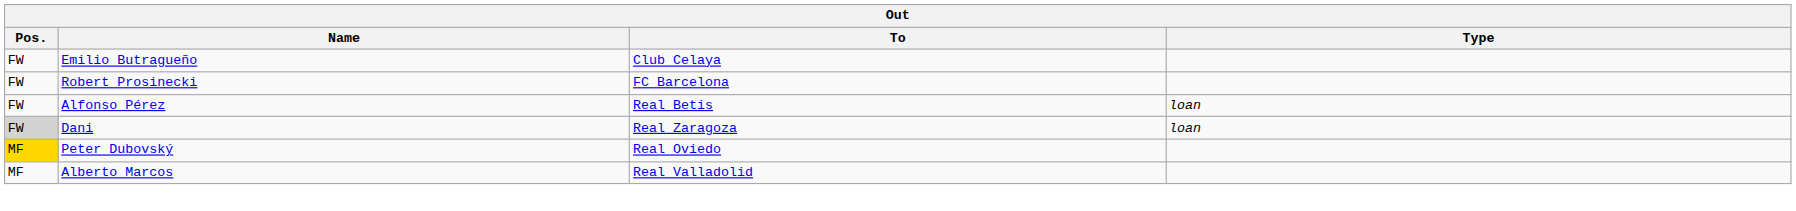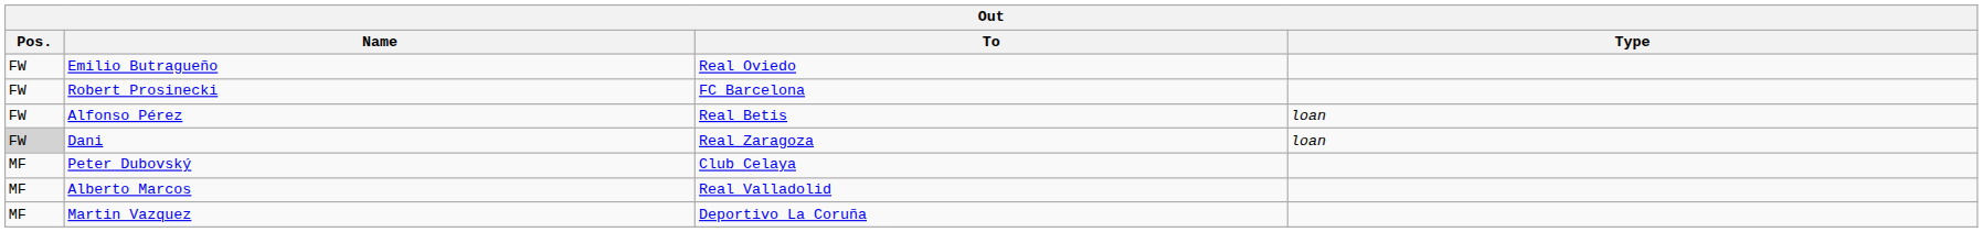 <table class="wikitable" style="font-size:90%;width:99%;">
 <tr>
 <th colspan="4">Out</th>
 </tr>
 <tr>
 <th width=3%>Pos.</th>
 <th width=32%>Name</th>
 <th width=30%>To</th>
 <th width=35%>Type</th>
 </tr>
 <tr>
 <td>FW</td>
 <td><a href='#'>Emilio Butragueño</a></td>
-<td><a href='#'>Club Celaya</a></td>
+<td><a href='#'>Real Oviedo</a></td>
 <td></td>
 </tr>
 <tr>
 <td>FW</td>
 <td><a href='#'>Robert Prosinecki</a></td>
 <td><a href='#'>FC Barcelona</a></td>
 <td></td>
 </tr>
 <tr>
 <td>FW</td>
 <td><a href='#'>Alfonso Pérez</a></td>
 <td><a href='#'>Real Betis</a></td>
 <td><em>loan</em></td>
 </tr>
 <tr>
 <td style="background: lightgrey;">FW</td>
 <td><a href='#'>Dani</a></td>
 <td><a href='#'>Real Zaragoza</a></td>
 <td><em>loan</em></td>
 </tr>
 <tr>
-<td style="background: gold;">MF</td>
+<td>MF</td>
 <td><a href='#'>Peter Dubovský</a></td>
-<td><a href='#'>Real Oviedo</a></td>
+<td><a href='#'>Club Celaya</a></td>
 <td></td>
 </tr>
 <tr>
 <td>MF</td>
 <td><a href='#'>Alberto Marcos</a></td>
 <td><a href='#'>Real Valladolid</a></td>
 <td></td>
 </tr>
+<tr>
+<td>MF</td>
+<td><a href='#'>Martin Vazquez</a></td>
+<td><a href='#'>Deportivo La Coruña</a></td>
+<td></td>
+</tr>
 </table>
